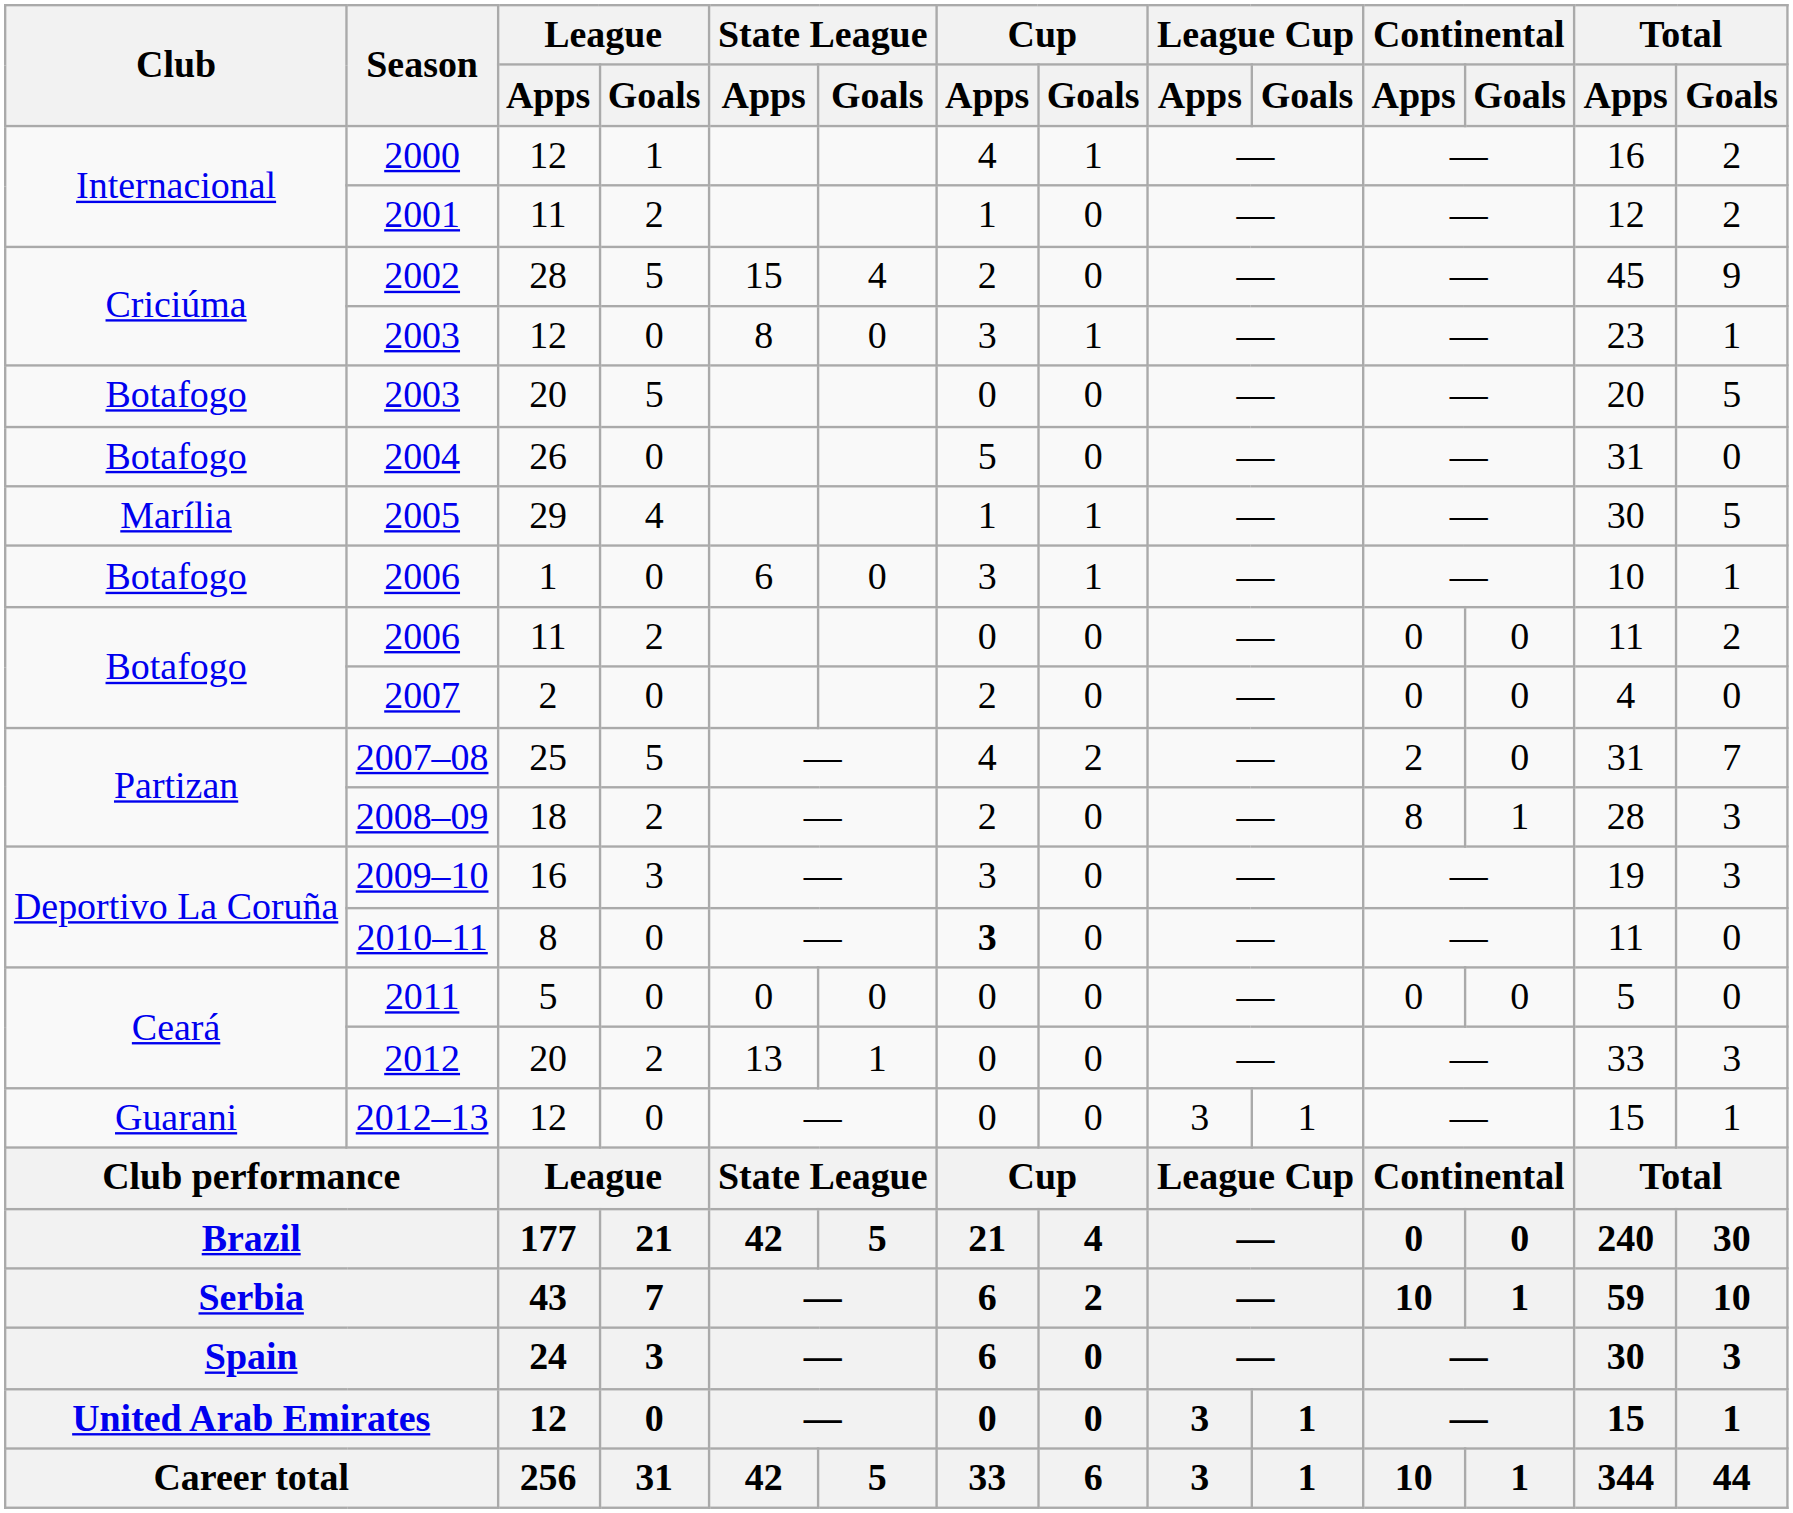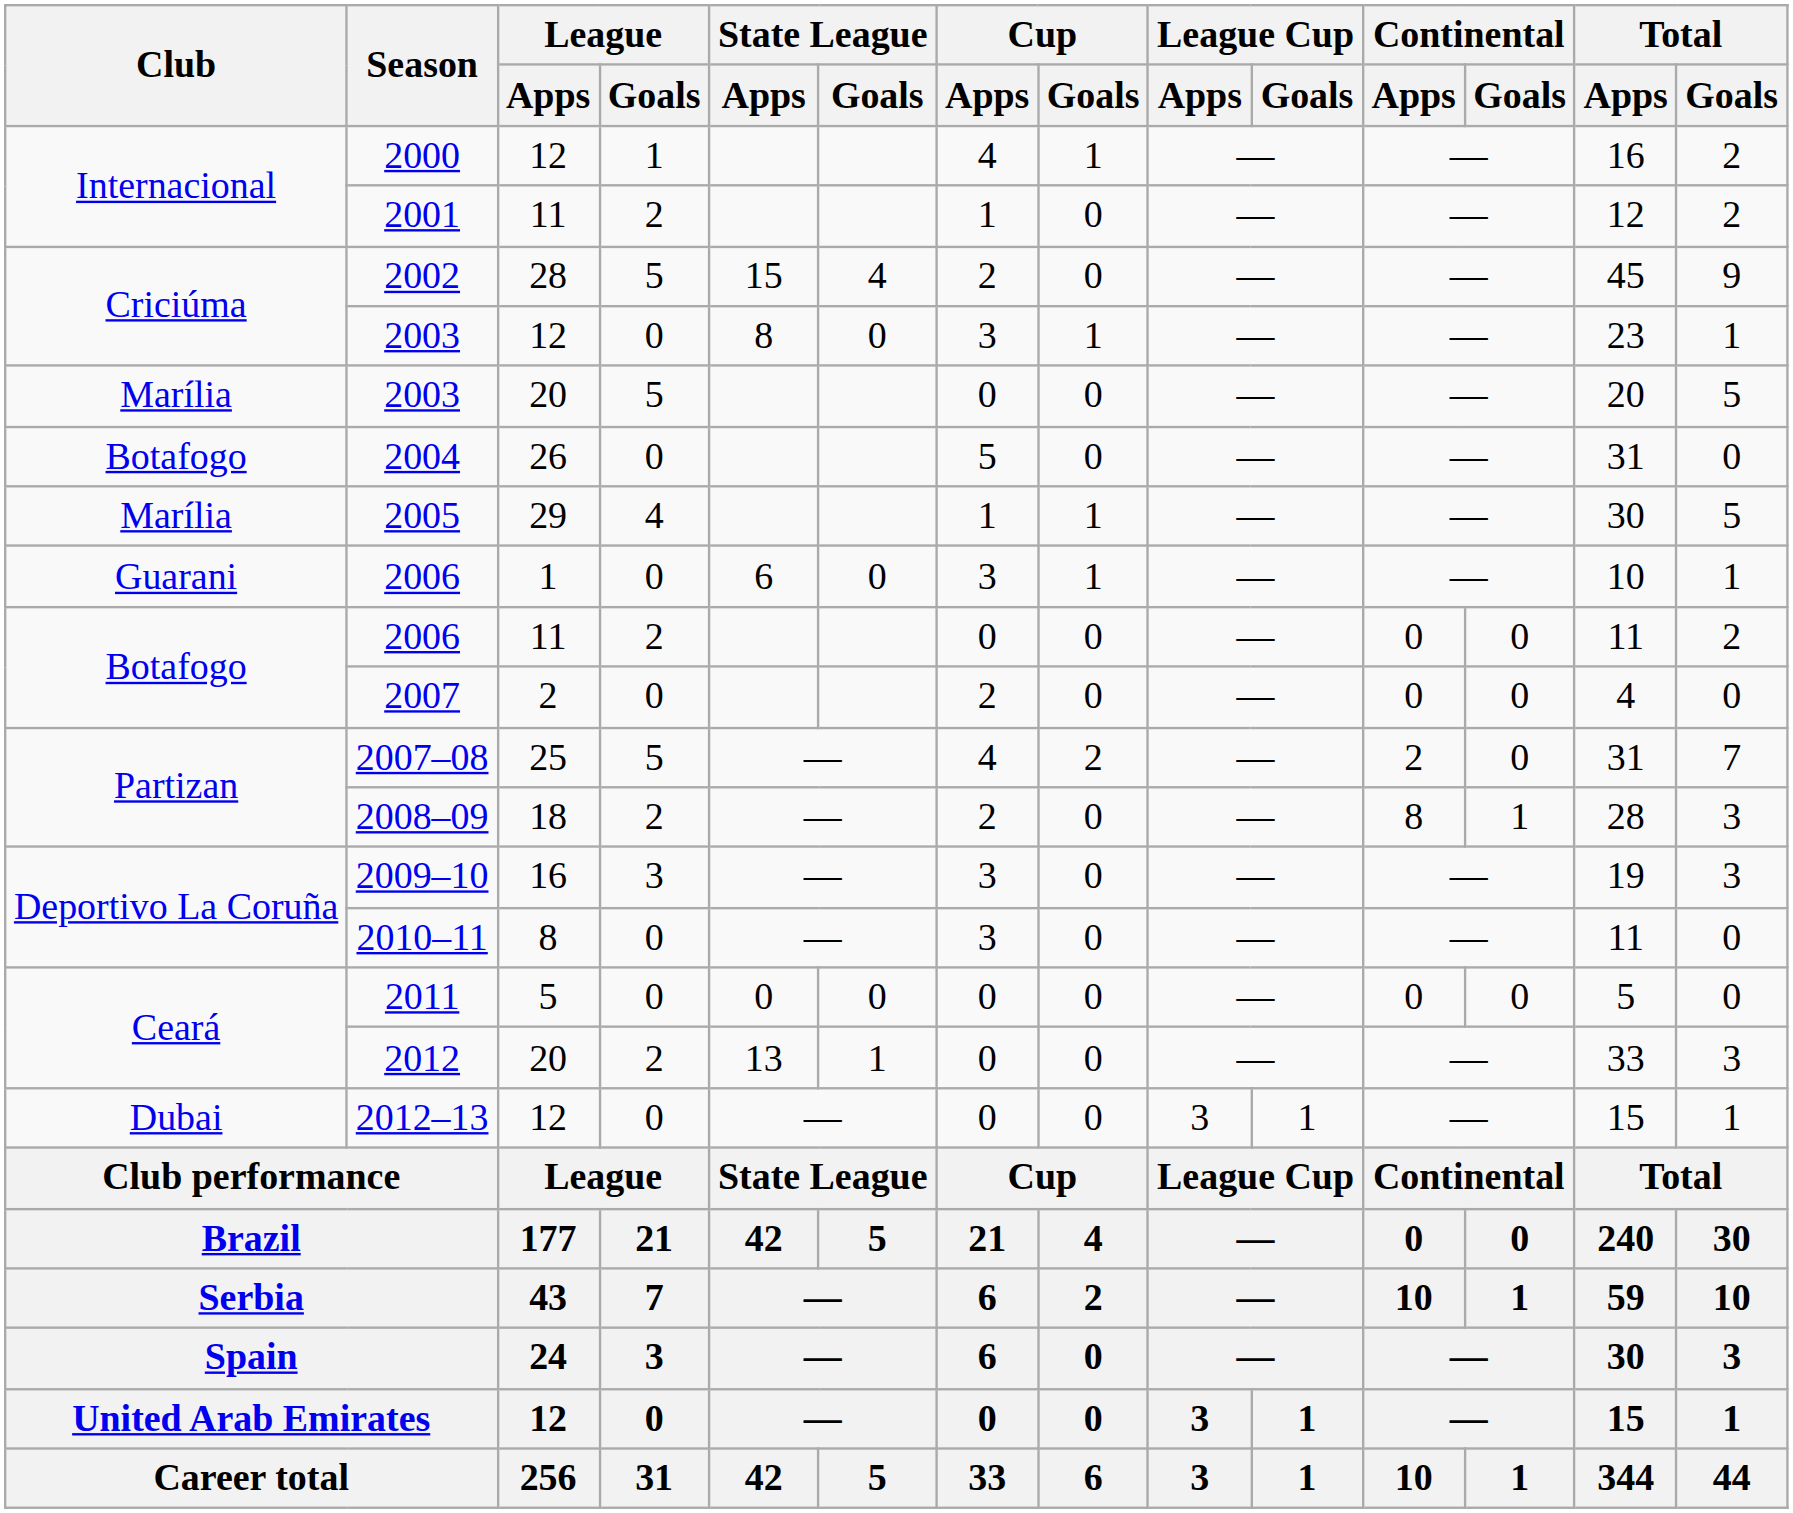 <table class="wikitable" style="text-align:center">
 <tr>
 <th rowspan="2">Club</th>
 <th rowspan="2">Season</th>
 <th colspan="2">League</th>
 <th colspan="2">State League</th>
 <th colspan="2">Cup</th>
 <th colspan="2">League Cup</th>
 <th colspan="2">Continental</th>
 <th colspan="2">Total</th>
 </tr>
 <tr>
 <th>Apps</th>
 <th>Goals</th>
 <th>Apps</th>
 <th>Goals</th>
 <th>Apps</th>
 <th>Goals</th>
 <th>Apps</th>
 <th>Goals</th>
 <th>Apps</th>
 <th>Goals</th>
 <th>Apps</th>
 <th>Goals</th>
 </tr>
 <tr>
 <td rowspan="2"><a href='#'>Internacional</a></td>
 <td><a href='#'>2000</a></td>
 <td>12</td>
 <td>1</td>
 <td></td>
 <td></td>
 <td>4</td>
 <td>1</td>
 <td colspan="2">—</td>
 <td colspan="2">—</td>
 <td>16</td>
 <td>2</td>
 </tr>
 <tr>
 <td><a href='#'>2001</a></td>
 <td>11</td>
 <td>2</td>
 <td></td>
 <td></td>
 <td>1</td>
 <td>0</td>
 <td colspan="2">—</td>
 <td colspan="2">—</td>
 <td>12</td>
 <td>2</td>
 </tr>
 <tr>
 <td rowspan="2"><a href='#'>Criciúma</a></td>
 <td><a href='#'>2002</a></td>
 <td>28</td>
 <td>5</td>
 <td>15</td>
 <td>4</td>
 <td>2</td>
 <td>0</td>
 <td colspan="2">—</td>
 <td colspan="2">—</td>
 <td>45</td>
 <td>9</td>
 </tr>
 <tr>
 <td><a href='#'>2003</a></td>
 <td>12</td>
 <td>0</td>
 <td>8</td>
 <td>0</td>
 <td>3</td>
 <td>1</td>
 <td colspan="2">—</td>
 <td colspan="2">—</td>
 <td>23</td>
 <td>1</td>
 </tr>
 <tr>
-<td rowspan="1"><a href='#'>Botafogo</a></td>
+<td rowspan="1"><a href='#'>Marília</a></td>
 <td><a href='#'>2003</a></td>
 <td>20</td>
 <td>5</td>
 <td></td>
 <td></td>
 <td>0</td>
 <td>0</td>
 <td colspan="2">—</td>
 <td colspan="2">—</td>
 <td>20</td>
 <td>5</td>
 </tr>
 <tr>
 <td rowspan="1"><a href='#'>Botafogo</a></td>
 <td><a href='#'>2004</a></td>
 <td>26</td>
 <td>0</td>
 <td></td>
 <td></td>
 <td>5</td>
 <td>0</td>
 <td colspan="2">—</td>
 <td colspan="2">—</td>
 <td>31</td>
 <td>0</td>
 </tr>
 <tr>
 <td rowspan="1"><a href='#'>Marília</a></td>
 <td><a href='#'>2005</a></td>
 <td>29</td>
 <td>4</td>
 <td></td>
 <td></td>
 <td>1</td>
 <td>1</td>
 <td colspan="2">—</td>
 <td colspan="2">—</td>
 <td>30</td>
 <td>5</td>
 </tr>
 <tr>
-<td rowspan="1"><a href='#'>Botafogo</a></td>
+<td rowspan="1"><a href='#'>Guarani</a></td>
 <td><a href='#'>2006</a></td>
 <td>1</td>
 <td>0</td>
 <td>6</td>
 <td>0</td>
 <td>3</td>
 <td>1</td>
 <td colspan="2">—</td>
 <td colspan="2">—</td>
 <td>10</td>
 <td>1</td>
 </tr>
 <tr>
 <td rowspan="2"><a href='#'>Botafogo</a></td>
 <td><a href='#'>2006</a></td>
 <td>11</td>
 <td>2</td>
 <td></td>
 <td></td>
 <td>0</td>
 <td>0</td>
 <td colspan="2">—</td>
 <td>0</td>
 <td>0</td>
 <td>11</td>
 <td>2</td>
 </tr>
 <tr>
 <td><a href='#'>2007</a></td>
 <td>2</td>
 <td>0</td>
 <td></td>
 <td></td>
 <td>2</td>
 <td>0</td>
 <td colspan="2">—</td>
 <td>0</td>
 <td>0</td>
 <td>4</td>
 <td>0</td>
 </tr>
 <tr>
 <td rowspan="2"><a href='#'>Partizan</a></td>
 <td><a href='#'>2007–08</a></td>
 <td>25</td>
 <td>5</td>
 <td colspan="2">—</td>
 <td>4</td>
 <td>2</td>
 <td colspan="2">—</td>
 <td>2</td>
 <td>0</td>
 <td>31</td>
 <td>7</td>
 </tr>
 <tr>
 <td><a href='#'>2008–09</a></td>
 <td>18</td>
 <td>2</td>
 <td colspan="2">—</td>
 <td>2</td>
 <td>0</td>
 <td colspan="2">—</td>
 <td>8</td>
 <td>1</td>
 <td>28</td>
 <td>3</td>
 </tr>
 <tr>
 <td rowspan="2"><a href='#'>Deportivo La Coruña</a></td>
 <td><a href='#'>2009–10</a></td>
 <td>16</td>
 <td>3</td>
 <td colspan="2">—</td>
 <td>3</td>
 <td>0</td>
 <td colspan="2">—</td>
 <td colspan="2">—</td>
 <td>19</td>
 <td>3</td>
 </tr>
 <tr>
 <td><a href='#'>2010–11</a></td>
 <td>8</td>
 <td>0</td>
 <td colspan="2">—</td>
-<td><strong>3</strong></td>
+<td>3</td>
 <td>0</td>
 <td colspan="2">—</td>
 <td colspan="2">—</td>
 <td>11</td>
 <td>0</td>
 </tr>
 <tr>
 <td rowspan="2"><a href='#'>Ceará</a></td>
 <td><a href='#'>2011</a></td>
 <td>5</td>
 <td>0</td>
 <td>0</td>
 <td>0</td>
 <td>0</td>
 <td>0</td>
 <td colspan="2">—</td>
 <td>0</td>
 <td>0</td>
 <td>5</td>
 <td>0</td>
 </tr>
 <tr>
 <td><a href='#'>2012</a></td>
 <td>20</td>
 <td>2</td>
 <td>13</td>
 <td>1</td>
 <td>0</td>
 <td>0</td>
 <td colspan="2">—</td>
 <td colspan="2">—</td>
 <td>33</td>
 <td>3</td>
 </tr>
 <tr>
-<td rowspan="1"><a href='#'>Guarani</a></td>
+<td rowspan="1"><a href='#'>Dubai</a></td>
 <td><a href='#'>2012–13</a></td>
 <td>12</td>
 <td>0</td>
 <td colspan="2">—</td>
 <td>0</td>
 <td>0</td>
 <td>3</td>
 <td>1</td>
 <td colspan="2">—</td>
 <td>15</td>
 <td>1</td>
 </tr>
 <tr>
 <th colspan="2">Club performance</th>
 <th colspan="2">League</th>
 <th colspan="2">State League</th>
 <th colspan="2">Cup</th>
 <th colspan="2">League Cup</th>
 <th colspan="2">Continental</th>
 <th colspan="2">Total</th>
 </tr>
 <tr>
 <th colspan="2"><a href='#'>Brazil</a></th>
 <th>177</th>
 <th>21</th>
 <th>42</th>
 <th>5</th>
 <th>21</th>
 <th>4</th>
 <th colspan="2">—</th>
 <th>0</th>
 <th>0</th>
 <th>240</th>
 <th>30</th>
 </tr>
 <tr>
 <th colspan="2"><a href='#'>Serbia</a></th>
 <th>43</th>
 <th>7</th>
 <th colspan="2">—</th>
 <th>6</th>
 <th>2</th>
 <th colspan="2">—</th>
 <th>10</th>
 <th>1</th>
 <th>59</th>
 <th>10</th>
 </tr>
 <tr>
 <th colspan="2"><a href='#'>Spain</a></th>
 <th>24</th>
 <th>3</th>
 <th colspan="2">—</th>
 <th>6</th>
 <th>0</th>
 <th colspan="2">—</th>
 <th colspan="2">—</th>
 <th>30</th>
 <th>3</th>
 </tr>
 <tr>
 <th colspan="2"><a href='#'>United Arab Emirates</a></th>
 <th>12</th>
 <th>0</th>
 <th colspan="2">—</th>
 <th>0</th>
 <th>0</th>
 <th>3</th>
 <th>1</th>
 <th colspan="2">—</th>
 <th>15</th>
 <th>1</th>
 </tr>
 <tr>
 <th colspan="2">Career total</th>
 <th>256</th>
 <th>31</th>
 <th>42</th>
 <th>5</th>
 <th>33</th>
 <th>6</th>
 <th>3</th>
 <th>1</th>
 <th>10</th>
 <th>1</th>
 <th>344</th>
 <th>44</th>
 </tr>
 </table>
